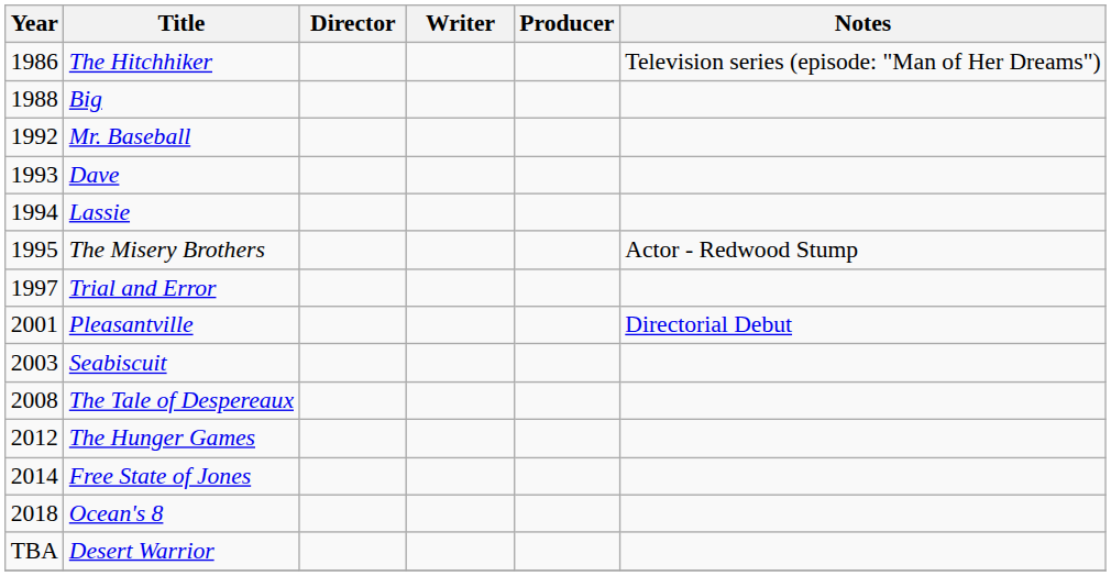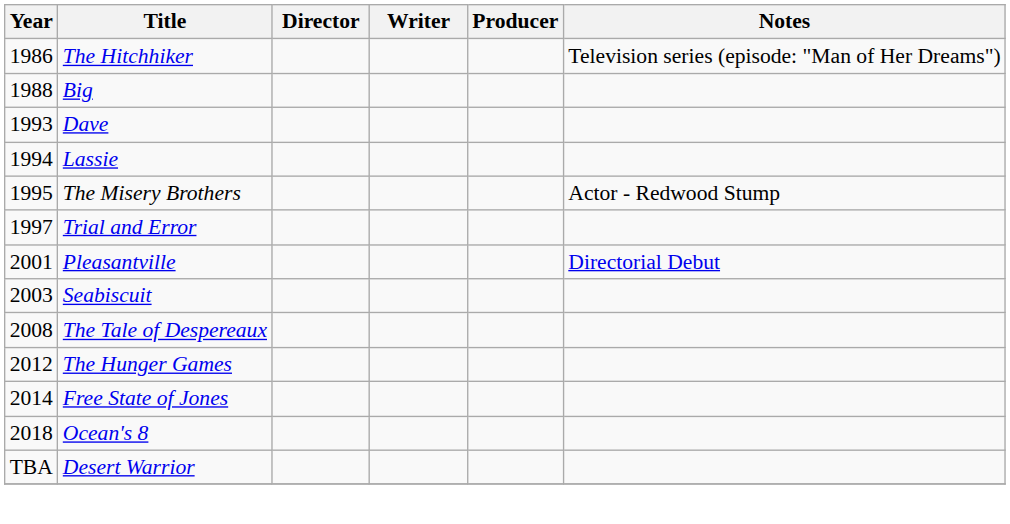 <table class="wikitable">
 <tr>
 <th>Year</th>
 <th>Title</th>
 <th width=65>Director</th>
 <th width=65>Writer</th>
 <th>Producer</th>
 <th>Notes</th>
 </tr>
 <tr>
 <td>1986</td>
 <td><em><a href='#'>The Hitchhiker</a></em></td>
 <td></td>
 <td></td>
 <td></td>
 <td>Television series (episode: "Man of Her Dreams")</td>
 </tr>
 <tr>
 <td>1988</td>
 <td><em><a href='#'>Big</a></em></td>
-<td></td>
-<td></td>
-<td></td>
-<td></td>
-</tr>
-<tr>
-<td>1992</td>
-<td><em><a href='#'>Mr. Baseball</a></em></td>
 <td></td>
 <td></td>
 <td></td>
 <td></td>
 </tr>
 <tr>
 <td>1993</td>
 <td><em><a href='#'>Dave</a></em></td>
 <td></td>
 <td></td>
 <td></td>
 <td></td>
 </tr>
 <tr>
 <td>1994</td>
 <td><em><a href='#'>Lassie</a></em></td>
 <td></td>
 <td></td>
 <td></td>
 <td></td>
 </tr>
 <tr>
 <td>1995</td>
 <td><em>The Misery Brothers</em></td>
 <td></td>
 <td></td>
 <td></td>
 <td>Actor - Redwood Stump</td>
 </tr>
 <tr>
 <td>1997</td>
 <td><em><a href='#'>Trial and Error</a></em></td>
 <td></td>
 <td></td>
 <td></td>
 <td></td>
 </tr>
 <tr>
 <td>2001</td>
 <td><em><a href='#'>Pleasantville</a></em></td>
 <td></td>
 <td></td>
 <td></td>
 <td><a href='#'>Directorial Debut</a></td>
 </tr>
 <tr>
 <td>2003</td>
 <td><em><a href='#'>Seabiscuit</a></em></td>
 <td></td>
 <td></td>
 <td></td>
 <td></td>
 </tr>
 <tr>
 <td>2008</td>
 <td><em><a href='#'>The Tale of Despereaux</a></em></td>
 <td></td>
 <td></td>
 <td></td>
 <td></td>
 </tr>
 <tr>
 <td>2012</td>
 <td><em><a href='#'>The Hunger Games</a></em></td>
 <td></td>
 <td></td>
 <td></td>
 <td></td>
 </tr>
 <tr>
 <td>2014</td>
 <td><em><a href='#'>Free State of Jones</a></em></td>
 <td></td>
 <td></td>
 <td></td>
 <td></td>
 </tr>
 <tr>
 <td>2018</td>
 <td><em><a href='#'>Ocean's 8</a></em></td>
 <td></td>
 <td></td>
 <td></td>
 <td></td>
 </tr>
 <tr>
 <td>TBA</td>
 <td><em><a href='#'>Desert Warrior</a></em></td>
 <td></td>
 <td></td>
 <td></td>
 <td></td>
 </tr>
 <tr>
 </tr>
 </table>
